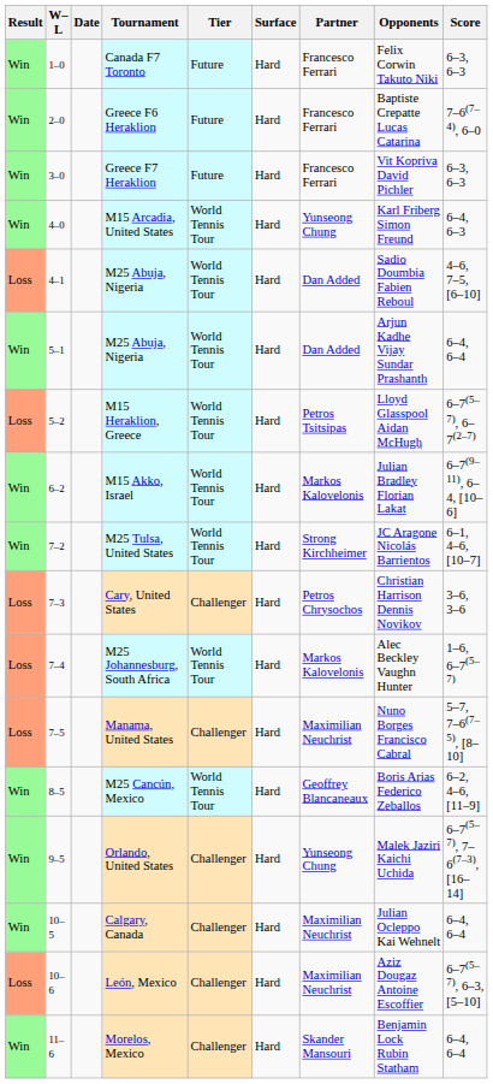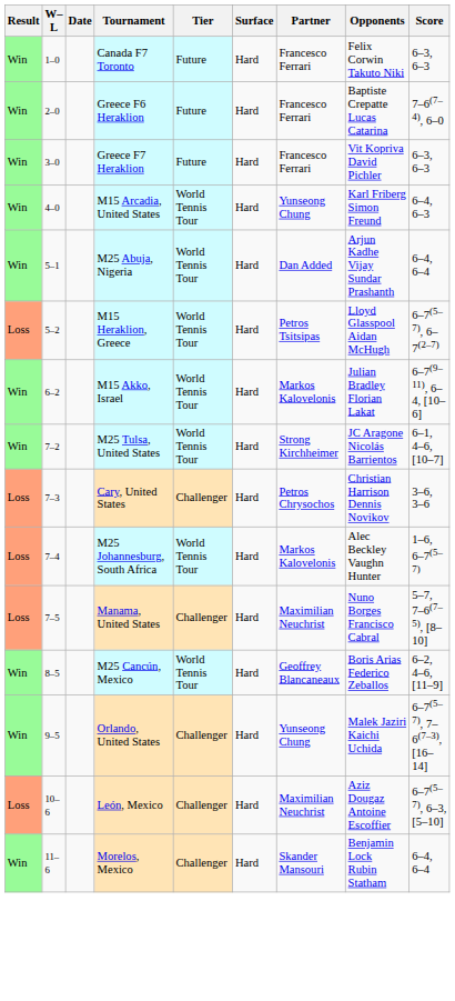 <table class="sortable wikitable">
 <tr>
 <th>Result</th>
 <th class="unsortable">W–L</th>
 <th>Date</th>
 <th>Tournament</th>
 <th>Tier</th>
 <th>Surface</th>
 <th>Partner</th>
 <th>Opponents</th>
 <th class="unsortable">Score</th>
 </tr>
 <tr>
 <td bgcolor=98FB98>Win</td>
 <td><small>1–0</small></td>
 <td></td>
 <td style="background:#cffcff;">Canada F7 <a href='#'>Toronto</a></td>
 <td style="background:#cffcff;">Future</td>
 <td>Hard</td>
 <td> Francesco Ferrari</td>
 <td> Felix Corwin<br> <a href='#'>Takuto Niki</a></td>
 <td>6–3, 6–3</td>
 </tr>
 <tr>
 <td bgcolor=98FB98>Win</td>
 <td><small>2–0</small></td>
 <td></td>
 <td style="background:#cffcff;">Greece F6 <a href='#'>Heraklion</a></td>
 <td style="background:#cffcff;">Future</td>
 <td>Hard</td>
 <td> Francesco Ferrari</td>
 <td> Baptiste Crepatte<br> <a href='#'>Lucas Catarina</a></td>
 <td>7–6<sup>(7–4)</sup>, 6–0</td>
 </tr>
 <tr>
 <td bgcolor=98FB98>Win</td>
 <td><small>3–0</small></td>
 <td></td>
 <td style="background:#cffcff;">Greece F7 <a href='#'>Heraklion</a></td>
 <td style="background:#cffcff;">Future</td>
 <td>Hard</td>
 <td> Francesco Ferrari</td>
 <td> <a href='#'>Vit Kopriva</a><br> <a href='#'>David Pichler</a></td>
 <td>6–3, 6–3</td>
 </tr>
 <tr>
 <td bgcolor=98FB98>Win</td>
 <td><small>4–0</small></td>
 <td></td>
 <td style="background:#cffcff;">M15 <a href='#'>Arcadia</a>, United States</td>
 <td style="background:#cffcff;">World Tennis Tour</td>
 <td>Hard</td>
 <td> <a href='#'>Yunseong Chung</a></td>
 <td> <a href='#'>Karl Friberg</a><br> <a href='#'>Simon Freund</a></td>
 <td>6–4, 6–3</td>
-</tr>
-<tr>
-<td bgcolor=FFA07A>Loss</td>
-<td><small>4–1</small></td>
-<td></td>
-<td style="background:#cffcff;">M25 <a href='#'>Abuja</a>, Nigeria</td>
-<td style="background:#cffcff;">World Tennis Tour</td>
-<td>Hard</td>
-<td> <a href='#'>Dan Added</a></td>
-<td> <a href='#'>Sadio Doumbia</a><br> <a href='#'>Fabien Reboul</a></td>
-<td>4–6, 7–5, [6–10]</td>
 </tr>
 <tr>
 <td bgcolor=98FB98>Win</td>
 <td><small>5–1</small></td>
 <td></td>
 <td style="background:#cffcff;">M25 <a href='#'>Abuja</a>, Nigeria</td>
 <td style="background:#cffcff;">World Tennis Tour</td>
 <td>Hard</td>
 <td> <a href='#'>Dan Added</a></td>
 <td> <a href='#'>Arjun Kadhe</a><br> <a href='#'>Vijay Sundar Prashanth</a></td>
 <td>6–4, 6–4</td>
 </tr>
 <tr>
 <td bgcolor=FFA07A>Loss</td>
 <td><small>5–2</small></td>
 <td></td>
 <td style="background:#cffcff;">M15 <a href='#'>Heraklion</a>, Greece</td>
 <td style="background:#cffcff;">World Tennis Tour</td>
 <td>Hard</td>
 <td> <a href='#'>Petros Tsitsipas</a></td>
 <td> <a href='#'>Lloyd Glasspool</a><br> <a href='#'>Aidan McHugh</a></td>
 <td>6–7<sup>(5–7)</sup>, 6–7<sup>(2–7)</sup></td>
 </tr>
 <tr>
 <td bgcolor=98FB98>Win</td>
 <td><small>6–2</small></td>
 <td></td>
 <td style="background:#cffcff;">M15 <a href='#'>Akko</a>, Israel</td>
 <td style="background:#cffcff;">World Tennis Tour</td>
 <td>Hard</td>
 <td> <a href='#'>Markos Kalovelonis</a></td>
 <td> <a href='#'>Julian Bradley</a><br> <a href='#'>Florian Lakat</a></td>
 <td>6–7<sup>(9–11)</sup>, 6–4, [10–6]</td>
 </tr>
 <tr>
 <td bgcolor=98FB98>Win</td>
 <td><small>7–2</small></td>
 <td></td>
 <td style="background:#cffcff;">M25 <a href='#'>Tulsa</a>, United States</td>
 <td style="background:#cffcff;">World Tennis Tour</td>
 <td>Hard</td>
 <td> <a href='#'>Strong Kirchheimer</a></td>
 <td> <a href='#'>JC Aragone</a><br> <a href='#'>Nicolás Barrientos</a></td>
 <td>6–1, 4–6, [10–7]</td>
 </tr>
 <tr>
 <td bgcolor=FFA07A>Loss</td>
 <td><small>7–3</small></td>
 <td><a href='#'></a></td>
 <td style="background:moccasin;"><a href='#'>Cary</a>, United States</td>
 <td style="background:moccasin;">Challenger</td>
 <td>Hard</td>
 <td> <a href='#'>Petros Chrysochos</a></td>
 <td> <a href='#'>Christian Harrison</a><br> <a href='#'>Dennis Novikov</a></td>
 <td>3–6, 3–6</td>
 </tr>
 <tr>
 <td bgcolor=FFA07A>Loss</td>
 <td><small>7–4</small></td>
 <td></td>
 <td style="background:#cffcff;">M25 <a href='#'>Johannesburg</a>, South Africa</td>
 <td style="background:#cffcff;">World Tennis Tour</td>
 <td>Hard</td>
 <td> <a href='#'>Markos Kalovelonis</a></td>
 <td> Alec Beckley<br> Vaughn Hunter</td>
 <td>1–6, 6–7<sup>(5–7)</sup></td>
 </tr>
 <tr>
 <td bgcolor=FFA07A>Loss</td>
 <td><small>7–5</small></td>
 <td><a href='#'></a></td>
 <td style="background:moccasin;"><a href='#'>Manama</a>, United States</td>
 <td style="background:moccasin;">Challenger</td>
 <td>Hard</td>
 <td> <a href='#'>Maximilian Neuchrist</a></td>
 <td> <a href='#'>Nuno Borges</a><br> <a href='#'>Francisco Cabral</a></td>
 <td>5–7, 7–6<sup>(7–5)</sup>, [8–10]</td>
 </tr>
 <tr>
 <td bgcolor=98FB98>Win</td>
 <td><small>8–5</small></td>
 <td></td>
 <td style="background:#cffcff;">M25 <a href='#'>Cancún</a>, Mexico</td>
 <td style="background:#cffcff;">World Tennis Tour</td>
 <td>Hard</td>
 <td> <a href='#'>Geoffrey Blancaneaux</a></td>
 <td> <a href='#'>Boris Arias</a><br> <a href='#'>Federico Zeballos</a></td>
 <td>6–2, 4–6, [11–9]</td>
 </tr>
 <tr>
 <td bgcolor=98FB98>Win</td>
 <td><small>9–5</small></td>
 <td><a href='#'></a></td>
 <td style="background:moccasin;"><a href='#'>Orlando</a>, United States</td>
 <td style="background:moccasin;">Challenger</td>
 <td>Hard</td>
 <td> <a href='#'>Yunseong Chung</a></td>
 <td> <a href='#'>Malek Jaziri</a><br> <a href='#'>Kaichi Uchida</a></td>
 <td>6–7<sup>(5–7)</sup>, 7–6<sup>(7–3)</sup>, [16–14]</td>
 </tr>
 <tr>
-<td bgcolor=98FB98>Win</td>
-<td><small>10–5</small></td>
-<td><a href='#'></a></td>
-<td style="background:moccasin;"><a href='#'>Calgary</a>, Canada</td>
-<td style="background:moccasin;">Challenger</td>
-<td>Hard</td>
-<td> <a href='#'>Maximilian Neuchrist</a></td>
-<td> <a href='#'>Julian Ocleppo</a><br> Kai Wehnelt</td>
-<td>6–4, 6–4</td>
-</tr>
-<tr>
 <td bgcolor=FFA07A>Loss</td>
 <td><small>10–6</small></td>
 <td><a href='#'></a></td>
 <td style="background:moccasin;"><a href='#'>León</a>, Mexico</td>
 <td style="background:moccasin;">Challenger</td>
 <td>Hard</td>
 <td> <a href='#'>Maximilian Neuchrist</a></td>
 <td> <a href='#'>Aziz Dougaz</a><br> <a href='#'>Antoine Escoffier</a></td>
 <td>6–7<sup>(5–7)</sup>, 6–3, [5–10]</td>
 </tr>
 <tr>
 <td bgcolor=98FB98>Win</td>
 <td><small>11–6</small></td>
 <td><a href='#'></a></td>
 <td style="background:moccasin;"><a href='#'>Morelos</a>, Mexico</td>
 <td style="background:moccasin;">Challenger</td>
 <td>Hard</td>
 <td> <a href='#'>Skander Mansouri</a></td>
 <td> <a href='#'>Benjamin Lock</a><br> <a href='#'>Rubin Statham</a></td>
 <td>6–4, 6–4</td>
 </tr>
 </table>
